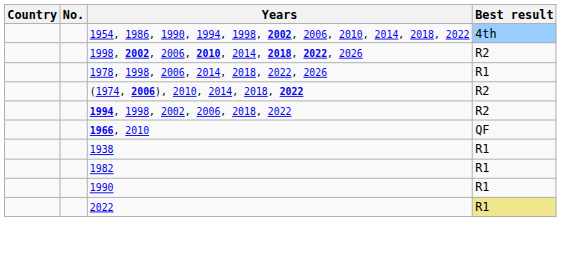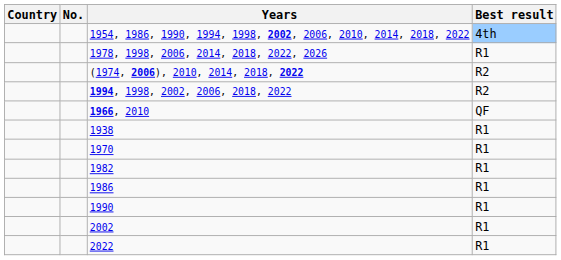 <table class="wikitable"px solid black" cellpadding="2">
 <tr>
 <th>Country</th>
 <th>No.</th>
 <th>Years</th>
 <th>Best result</th>
 </tr>
 <tr>
 <td><strong></strong></td>
 <td></td>
 <td><small><a href='#'>1954</a>, <a href='#'>1986</a>, <a href='#'>1990</a>, <a href='#'>1994</a>, <a href='#'>1998</a>, <strong><a href='#'>2002</a></strong>, <a href='#'>2006</a>, <a href='#'>2010</a>, <a href='#'>2014</a>, <a href='#'>2018</a>, <a href='#'>2022</a> </small></td>
 <td bgcolor=#9acdff>4th</td>
-</tr>
-<tr>
-<td><strong></strong></td>
-<td></td>
-<td><small><a href='#'>1998</a>, <strong><a href='#'>2002</a></strong>, <a href='#'>2006</a>, <strong><a href='#'>2010</a></strong>, <a href='#'>2014</a>, <strong><a href='#'>2018</a></strong>, <strong><a href='#'>2022</a></strong>, <a href='#'>2026</a></small></td>
-<td>R2</td>
 </tr>
 <tr>
 <td><strong></strong></td>
 <td></td>
 <td><small> <a href='#'>1978</a>, <a href='#'>1998</a>, <a href='#'>2006</a>, <a href='#'>2014</a>, <a href='#'>2018</a>, <a href='#'>2022</a>, <a href='#'>2026</a> </small></td>
 <td>R1</td>
 </tr>
 <tr>
 <td><strong></strong></td>
 <td></td>
 <td><small> (<a href='#'>1974</a>, <strong><a href='#'>2006</a></strong>), <a href='#'>2010</a>, <a href='#'>2014</a>, <a href='#'>2018</a>, <strong><a href='#'>2022</a></strong>  </small></td>
 <td>R2</td>
 </tr>
 <tr>
 <td><strong></strong></td>
 <td></td>
 <td><small> <strong><a href='#'>1994</a></strong>, <a href='#'>1998</a>, <a href='#'>2002</a>, <a href='#'>2006</a>, <a href='#'>2018</a>, <a href='#'>2022</a> </small></td>
 <td>R2</td>
 </tr>
 <tr>
 <td><strong></strong></td>
 <td></td>
 <td><small> <strong><a href='#'>1966</a></strong>, <a href='#'>2010</a> </small></td>
 <td>QF</td>
 </tr>
 <tr>
 <td><strong></strong></td>
 <td></td>
 <td><small> <a href='#'>1938</a> </small></td>
 <td>R1</td>
 </tr>
 <tr>
 <td><strong></strong></td>
 <td></td>
+<td><small> <a href='#'>1970</a> </small></td>
+<td>R1</td>
+</tr>
+<tr>
+<td><strong></strong></td>
+<td></td>
 <td><small> <a href='#'>1982</a> </small></td>
+<td>R1</td>
+</tr>
+<tr>
+<td><strong></strong></td>
+<td></td>
+<td><small> <a href='#'>1986</a> </small></td>
 <td>R1</td>
 </tr>
 <tr>
 <td><strong></strong></td>
 <td></td>
 <td><small> <a href='#'>1990</a> </small></td>
 <td>R1</td>
 </tr>
 <tr>
 <td><strong></strong></td>
 <td></td>
+<td><small> <a href='#'>2002</a> </small></td>
+<td>R1</td>
+</tr>
+<tr>
+<td><strong></strong></td>
+<td></td>
 <td><small><a href='#'>2022</a> </small></td>
-<td style="background: khaki;">R1</td>
+<td>R1</td>
 </tr>
 </table>
